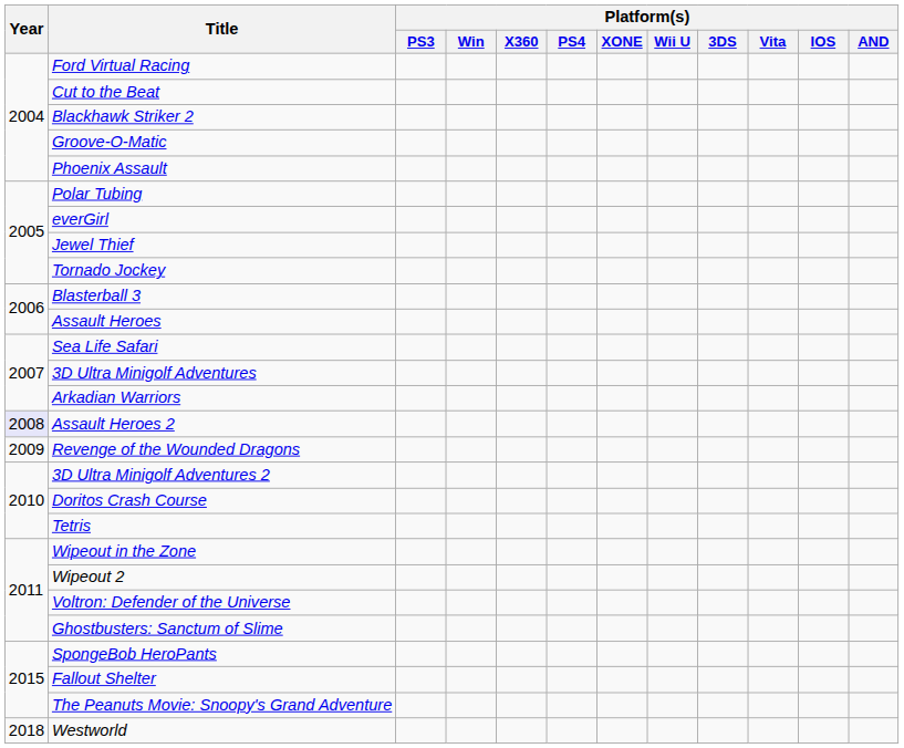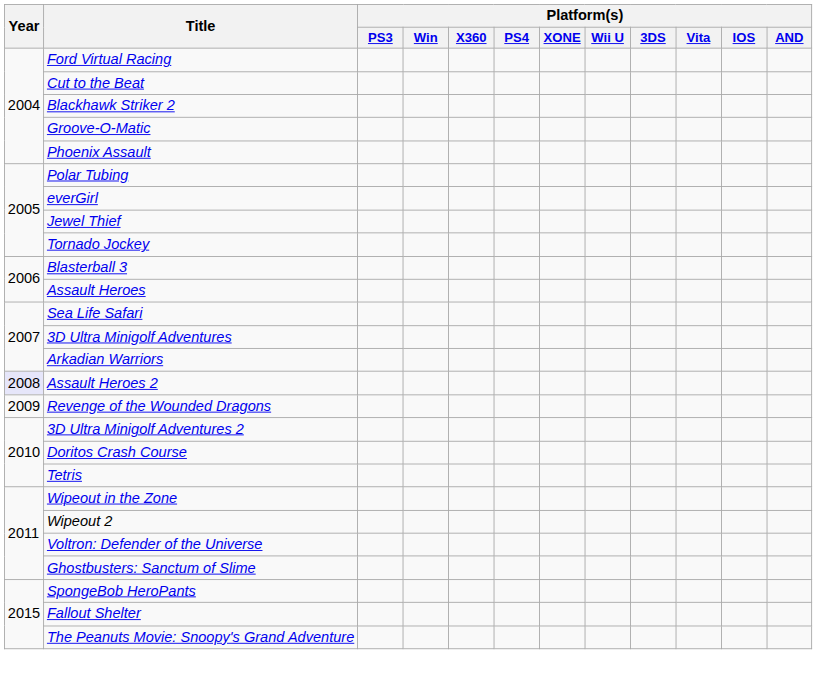 <table class="wikitable sortable">
 <tr>
 <th rowspan="2">Year</th>
 <th rowspan="2">Title</th>
 <th colspan="10">Platform(s)</th>
 </tr>
 <tr>
 <th style="width:3em; font-size:90%"><a href='#'>PS3</a></th>
 <th style="width:3em; font-size:90%"><a href='#'>Win</a></th>
 <th style="width:3em; font-size:90%"><a href='#'>X360</a></th>
 <th style="width:3em; font-size:90%"><a href='#'>PS4</a></th>
 <th style="width:3em; font-size:90%"><a href='#'>XONE</a></th>
 <th style="width:3em; font-size:90%"><a href='#'>Wii U</a></th>
 <th style="width:3em; font-size:90%"><a href='#'>3DS</a></th>
 <th style="width:3em; font-size:90%"><a href='#'>Vita</a></th>
 <th style="width:3em; font-size:90%"><a href='#'>IOS</a></th>
 <th style="width:3em; font-size:90%"><a href='#'>AND</a></th>
 </tr>
 <tr>
 <td rowspan="5">2004</td>
 <td><em><a href='#'>Ford Virtual Racing</a></em></td>
 <td></td>
 <td></td>
 <td></td>
 <td></td>
 <td></td>
 <td></td>
 <td></td>
 <td></td>
 <td></td>
 <td></td>
 </tr>
 <tr>
 <td><em><a href='#'>Cut to the Beat</a></em></td>
 <td></td>
 <td></td>
 <td></td>
 <td></td>
 <td></td>
 <td></td>
 <td></td>
 <td></td>
 <td></td>
 <td></td>
 </tr>
 <tr>
 <td><em><a href='#'>Blackhawk Striker 2</a></em></td>
 <td></td>
 <td></td>
 <td></td>
 <td></td>
 <td></td>
 <td></td>
 <td></td>
 <td></td>
 <td></td>
 <td></td>
 </tr>
 <tr>
 <td><em><a href='#'>Groove-O-Matic</a></em></td>
 <td></td>
 <td></td>
 <td></td>
 <td></td>
 <td></td>
 <td></td>
 <td></td>
 <td></td>
 <td></td>
 <td></td>
 </tr>
 <tr>
 <td><em><a href='#'>Phoenix Assault</a></em></td>
 <td></td>
 <td></td>
 <td></td>
 <td></td>
 <td></td>
 <td></td>
 <td></td>
 <td></td>
 <td></td>
 <td></td>
 </tr>
 <tr>
 <td rowspan="4">2005</td>
 <td><em><a href='#'>Polar Tubing</a></em></td>
 <td></td>
 <td></td>
 <td></td>
 <td></td>
 <td></td>
 <td></td>
 <td></td>
 <td></td>
 <td></td>
 <td></td>
 </tr>
 <tr>
 <td><em><a href='#'>everGirl</a></em></td>
 <td></td>
 <td></td>
 <td></td>
 <td></td>
 <td></td>
 <td></td>
 <td></td>
 <td></td>
 <td></td>
 <td></td>
 </tr>
 <tr>
 <td><em><a href='#'>Jewel Thief</a></em></td>
 <td></td>
 <td></td>
 <td></td>
 <td></td>
 <td></td>
 <td></td>
 <td></td>
 <td></td>
 <td></td>
 <td></td>
 </tr>
 <tr>
 <td><em><a href='#'>Tornado Jockey</a></em></td>
 <td></td>
 <td></td>
 <td></td>
 <td></td>
 <td></td>
 <td></td>
 <td></td>
 <td></td>
 <td></td>
 <td></td>
 </tr>
 <tr>
 <td rowspan="2">2006</td>
 <td><em><a href='#'>Blasterball 3</a></em></td>
 <td></td>
 <td></td>
 <td></td>
 <td></td>
 <td></td>
 <td></td>
 <td></td>
 <td></td>
 <td></td>
 <td></td>
 </tr>
 <tr>
 <td><em><a href='#'>Assault Heroes</a></em></td>
 <td></td>
 <td></td>
 <td></td>
 <td></td>
 <td></td>
 <td></td>
 <td></td>
 <td></td>
 <td></td>
 <td></td>
 </tr>
 <tr>
 <td rowspan="3">2007</td>
 <td><em><a href='#'>Sea Life Safari</a></em></td>
 <td></td>
 <td></td>
 <td></td>
 <td></td>
 <td></td>
 <td></td>
 <td></td>
 <td></td>
 <td></td>
 <td></td>
 </tr>
 <tr>
 <td><em><a href='#'>3D Ultra Minigolf Adventures</a></em></td>
 <td></td>
 <td></td>
 <td></td>
 <td></td>
 <td></td>
 <td></td>
 <td></td>
 <td></td>
 <td></td>
 <td></td>
 </tr>
 <tr>
 <td><em><a href='#'>Arkadian Warriors</a></em></td>
 <td></td>
 <td></td>
 <td></td>
 <td></td>
 <td></td>
 <td></td>
 <td></td>
 <td></td>
 <td></td>
 <td></td>
 </tr>
 <tr>
 <td style="background: lavender;">2008</td>
 <td><em><a href='#'>Assault Heroes 2</a></em></td>
 <td></td>
 <td></td>
 <td></td>
 <td></td>
 <td></td>
 <td></td>
 <td></td>
 <td></td>
 <td></td>
 <td></td>
 </tr>
 <tr>
 <td>2009</td>
 <td><em><a href='#'>Revenge of the Wounded Dragons</a></em></td>
 <td></td>
 <td></td>
 <td></td>
 <td></td>
 <td></td>
 <td></td>
 <td></td>
 <td></td>
 <td></td>
 <td></td>
 </tr>
 <tr>
 <td rowspan="3">2010</td>
 <td><em><a href='#'>3D Ultra Minigolf Adventures 2</a></em></td>
 <td></td>
 <td></td>
 <td></td>
 <td></td>
 <td></td>
 <td></td>
 <td></td>
 <td></td>
 <td></td>
 <td></td>
 </tr>
 <tr>
 <td><em><a href='#'>Doritos Crash Course</a></em></td>
 <td></td>
 <td></td>
 <td></td>
 <td></td>
 <td></td>
 <td></td>
 <td></td>
 <td></td>
 <td></td>
 <td></td>
 </tr>
 <tr>
 <td><em><a href='#'>Tetris</a></em></td>
 <td></td>
 <td></td>
 <td></td>
 <td></td>
 <td></td>
 <td></td>
 <td></td>
 <td></td>
 <td></td>
 <td></td>
 </tr>
 <tr>
 <td rowspan="4">2011</td>
 <td><em><a href='#'>Wipeout in the Zone</a></em></td>
 <td></td>
 <td></td>
 <td></td>
 <td></td>
 <td></td>
 <td></td>
 <td></td>
 <td></td>
 <td></td>
 <td></td>
 </tr>
 <tr>
 <td><em>Wipeout 2</em></td>
 <td></td>
 <td></td>
 <td></td>
 <td></td>
 <td></td>
 <td></td>
 <td></td>
 <td></td>
 <td></td>
 <td></td>
 </tr>
 <tr>
 <td><em><a href='#'>Voltron: Defender of the Universe</a></em></td>
 <td></td>
 <td></td>
 <td></td>
 <td></td>
 <td></td>
 <td></td>
 <td></td>
 <td></td>
 <td></td>
 <td></td>
 </tr>
 <tr>
 <td><em><a href='#'>Ghostbusters: Sanctum of Slime</a></em></td>
 <td></td>
 <td></td>
 <td></td>
 <td></td>
 <td></td>
 <td></td>
 <td></td>
 <td></td>
 <td></td>
 <td></td>
 </tr>
 <tr>
 <td rowspan="3">2015</td>
 <td><em><a href='#'>SpongeBob HeroPants</a></em></td>
 <td></td>
 <td></td>
 <td></td>
 <td></td>
 <td></td>
 <td></td>
 <td></td>
 <td></td>
 <td></td>
 <td></td>
 </tr>
 <tr>
 <td><em><a href='#'>Fallout Shelter</a></em></td>
 <td></td>
 <td></td>
 <td></td>
 <td></td>
 <td></td>
 <td></td>
 <td></td>
 <td></td>
 <td></td>
 <td></td>
 </tr>
 <tr>
 <td><em><a href='#'>The Peanuts Movie: Snoopy's Grand Adventure</a></em></td>
 <td></td>
 <td></td>
 <td></td>
 <td></td>
 <td></td>
 <td></td>
 <td></td>
 <td></td>
 <td></td>
 <td></td>
 </tr>
-<tr>
-<td rowspan="1">2018</td>
-<td><em>Westworld</em></td>
-<td></td>
-<td></td>
-<td></td>
-<td></td>
-<td></td>
-<td></td>
-<td></td>
-<td></td>
-<td></td>
-<td></td>
-</tr>
 </table>
